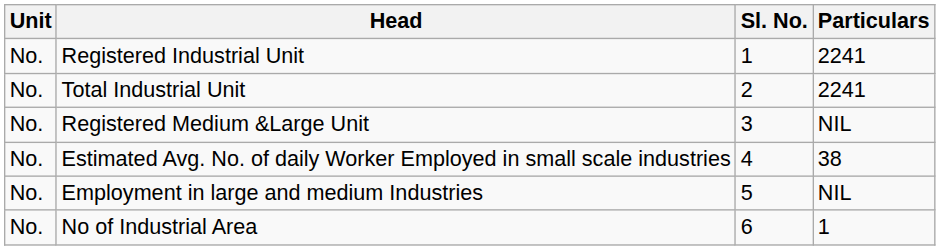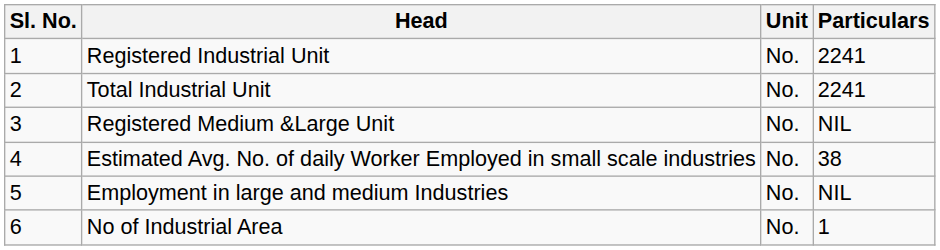 <table class="wikitable">
 <tr>
+<th>Sl. No.</th>
+<th>Head</th>
 <th>Unit</th>
-<th>Head</th>
-<th>Sl. No.</th>
 <th>Particulars</th>
 </tr>
 <tr>
+<td>1</td>
+<td>Registered Industrial Unit</td>
 <td>No.</td>
-<td>Registered Industrial Unit</td>
-<td>1</td>
 <td>2241</td>
 </tr>
 <tr>
+<td>2</td>
+<td>Total Industrial Unit</td>
 <td>No.</td>
-<td>Total Industrial Unit</td>
-<td>2</td>
 <td>2241</td>
 </tr>
 <tr>
+<td>3</td>
+<td>Registered Medium &Large Unit</td>
 <td>No.</td>
-<td>Registered Medium &Large Unit</td>
-<td>3</td>
 <td>NIL</td>
 </tr>
 <tr>
+<td>4</td>
+<td>Estimated Avg. No. of daily Worker Employed in small scale industries</td>
 <td>No.</td>
-<td>Estimated Avg. No. of daily Worker Employed in small scale industries</td>
-<td>4</td>
 <td>38</td>
 </tr>
 <tr>
+<td>5</td>
+<td>Employment in large and medium Industries</td>
 <td>No.</td>
-<td>Employment in large and medium Industries</td>
-<td>5</td>
 <td>NIL</td>
 </tr>
 <tr>
+<td>6</td>
+<td>No of Industrial Area</td>
 <td>No.</td>
-<td>No of Industrial Area</td>
-<td>6</td>
 <td>1</td>
 </tr>
 </table>
